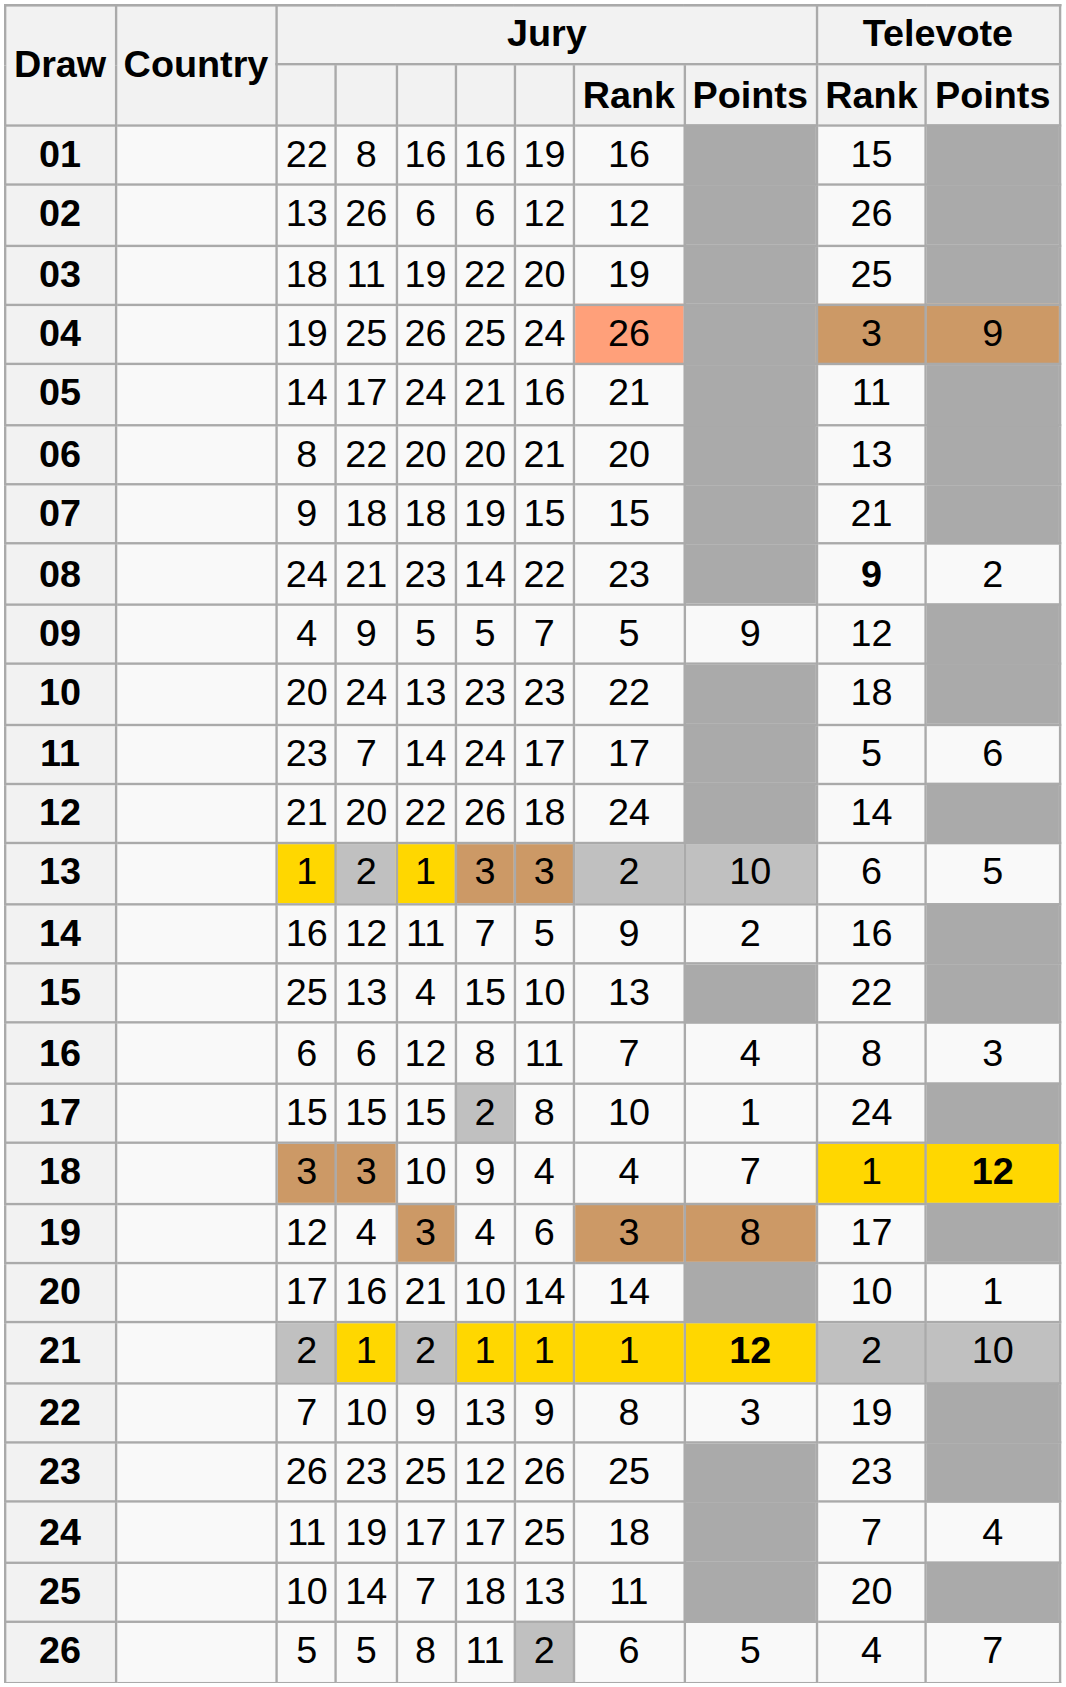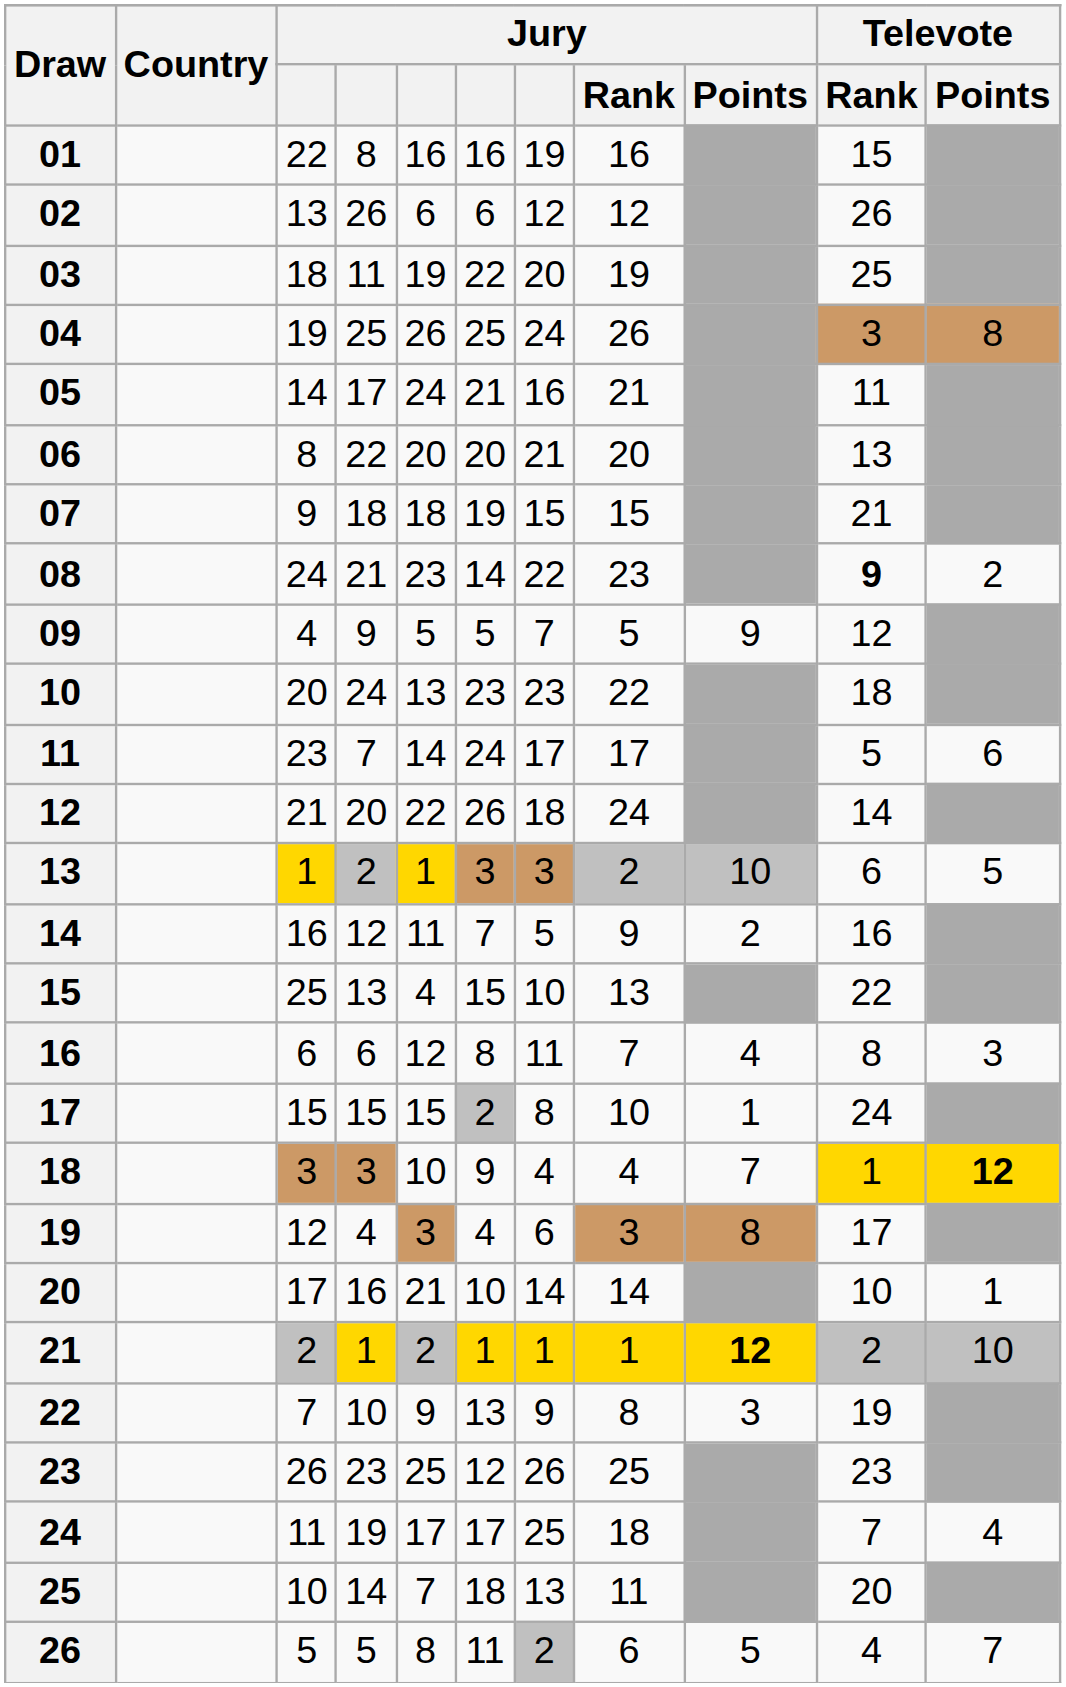 <table class="sortable wikitable collapsible plainrowheaders" style="text-align:center;">
 <tr>
 </tr>
 <tr>
 <th scope="col" rowspan="2">Draw</th>
 <th scope="col" rowspan="2">Country</th>
 <th scope="col" colspan="7">Jury</th>
 <th scope="col" colspan="2">Televote</th>
 </tr>
 <tr>
 <th scope="col"><small></small></th>
 <th scope="col"><small></small></th>
 <th scope="col"><small></small></th>
 <th scope="col"><small></small></th>
 <th scope="col"><small></small></th>
 <th scope="col">Rank</th>
 <th scope="col">Points</th>
 <th scope="col">Rank</th>
 <th scope="col">Points</th>
 </tr>
 <tr>
 <th scope="row" style="text-align:center;">01</th>
 <td style="text-align:left;"></td>
 <td>22</td>
 <td>8</td>
 <td>16</td>
 <td>16</td>
 <td>19</td>
 <td>16</td>
 <td style="background:#AAAAAA;"></td>
 <td>15</td>
 <td style="background:#AAAAAA;"></td>
 </tr>
 <tr>
 <th scope="row" style="text-align:center;">02</th>
 <td style="text-align:left;"></td>
 <td>13</td>
 <td>26</td>
 <td>6</td>
 <td>6</td>
 <td>12</td>
 <td>12</td>
 <td style="background:#AAAAAA;"></td>
 <td>26</td>
 <td style="background:#AAAAAA;"></td>
 </tr>
 <tr>
 <th scope="row" style="text-align:center;">03</th>
 <td style="text-align:left;"></td>
 <td>18</td>
 <td>11</td>
 <td>19</td>
 <td>22</td>
 <td>20</td>
 <td>19</td>
 <td style="background:#AAAAAA;"></td>
 <td>25</td>
 <td style="background:#AAAAAA;"></td>
 </tr>
 <tr>
 <th scope="row" style="text-align:center;">04</th>
 <td style="text-align:left;"></td>
 <td>19</td>
 <td>25</td>
 <td>26</td>
 <td>25</td>
 <td>24</td>
-<td style="background: lightsalmon;">26</td>
+<td>26</td>
 <td style="background:#AAAAAA;"></td>
 <td style="background:#CC9966;">3</td>
-<td style="background:#CC9966;">9</td>
+<td style="background:#CC9966;">8</td>
 </tr>
 <tr>
 <th scope="row" style="text-align:center;">05</th>
 <td style="text-align:left;"></td>
 <td>14</td>
 <td>17</td>
 <td>24</td>
 <td>21</td>
 <td>16</td>
 <td>21</td>
 <td style="background:#AAAAAA;"></td>
 <td>11</td>
 <td style="background:#AAAAAA;"></td>
 </tr>
 <tr>
 <th scope="row" style="text-align:center;">06</th>
 <td style="text-align:left;"></td>
 <td>8</td>
 <td>22</td>
 <td>20</td>
 <td>20</td>
 <td>21</td>
 <td>20</td>
 <td style="background:#AAAAAA;"></td>
 <td>13</td>
 <td style="background:#AAAAAA;"></td>
 </tr>
 <tr>
 <th scope="row" style="text-align:center;">07</th>
 <td style="text-align:left;"></td>
 <td>9</td>
 <td>18</td>
 <td>18</td>
 <td>19</td>
 <td>15</td>
 <td>15</td>
 <td style="background:#AAAAAA;"></td>
 <td>21</td>
 <td style="background:#AAAAAA;"></td>
 </tr>
 <tr>
 <th scope="row" style="text-align:center;">08</th>
 <td style="text-align:left;"></td>
 <td>24</td>
 <td>21</td>
 <td>23</td>
 <td>14</td>
 <td>22</td>
 <td>23</td>
 <td style="background:#AAAAAA;"></td>
 <td><strong>9</strong></td>
 <td>2</td>
 </tr>
 <tr>
 <th scope="row" style="text-align:center;">09</th>
 <td style="text-align:left;"></td>
 <td>4</td>
 <td>9</td>
 <td>5</td>
 <td>5</td>
 <td>7</td>
 <td>5</td>
 <td>9</td>
 <td>12</td>
 <td style="background:#AAAAAA;"></td>
 </tr>
 <tr>
 <th scope="row" style="text-align:center;">10</th>
 <td style="text-align:left;"></td>
 <td>20</td>
 <td>24</td>
 <td>13</td>
 <td>23</td>
 <td>23</td>
 <td>22</td>
 <td style="background:#AAAAAA;"></td>
 <td>18</td>
 <td style="background:#AAAAAA;"></td>
 </tr>
 <tr>
 <th scope="row" style="text-align:center;">11</th>
 <td style="text-align:left;"></td>
 <td>23</td>
 <td>7</td>
 <td>14</td>
 <td>24</td>
 <td>17</td>
 <td>17</td>
 <td style="background:#AAAAAA;"></td>
 <td>5</td>
 <td>6</td>
 </tr>
 <tr>
 <th scope="row" style="text-align:center;">12</th>
 <td style="text-align:left;"></td>
 <td>21</td>
 <td>20</td>
 <td>22</td>
 <td>26</td>
 <td>18</td>
 <td>24</td>
 <td style="background:#AAAAAA;"></td>
 <td>14</td>
 <td style="background:#AAAAAA;"></td>
 </tr>
 <tr>
 <th scope="row" style="text-align:center;">13</th>
 <td style="text-align:left;"></td>
 <td style="background:gold;">1</td>
 <td style="background:silver;">2</td>
 <td style="background:gold;">1</td>
 <td style="background:#CC9966;">3</td>
 <td style="background:#CC9966;">3</td>
 <td style="background:silver;">2</td>
 <td style="background:silver;">10</td>
 <td>6</td>
 <td>5</td>
 </tr>
 <tr>
 <th scope="row" style="text-align:center;">14</th>
 <td style="text-align:left;"></td>
 <td>16</td>
 <td>12</td>
 <td>11</td>
 <td>7</td>
 <td>5</td>
 <td>9</td>
 <td>2</td>
 <td>16</td>
 <td style="background:#AAAAAA;"></td>
 </tr>
 <tr>
 <th scope="row" style="text-align:center;">15</th>
 <td style="text-align:left;"></td>
 <td>25</td>
 <td>13</td>
 <td>4</td>
 <td>15</td>
 <td>10</td>
 <td>13</td>
 <td style="background:#AAAAAA;"></td>
 <td>22</td>
 <td style="background:#AAAAAA;"></td>
 </tr>
 <tr>
 <th scope="row" style="text-align:center;">16</th>
 <td style="text-align:left;"></td>
 <td>6</td>
 <td>6</td>
 <td>12</td>
 <td>8</td>
 <td>11</td>
 <td>7</td>
 <td>4</td>
 <td>8</td>
 <td>3</td>
 </tr>
 <tr>
 <th scope="row" style="text-align:center;">17</th>
 <td style="text-align:left;"></td>
 <td>15</td>
 <td>15</td>
 <td>15</td>
 <td style="background:silver;">2</td>
 <td>8</td>
 <td>10</td>
 <td>1</td>
 <td>24</td>
 <td style="background:#AAAAAA;"></td>
 </tr>
 <tr>
 <th scope="row" style="text-align:center;">18</th>
 <td style="text-align:left;"></td>
 <td style="background:#CC9966;">3</td>
 <td style="background:#CC9966;">3</td>
 <td>10</td>
 <td>9</td>
 <td>4</td>
 <td>4</td>
 <td>7</td>
 <td style="background:gold;">1</td>
 <td style="background:gold;"><strong>12</strong></td>
 </tr>
 <tr>
 <th scope="row" style="text-align:center;">19</th>
 <td style="text-align:left;"></td>
 <td>12</td>
 <td>4</td>
 <td style="background:#CC9966;">3</td>
 <td>4</td>
 <td>6</td>
 <td style="background:#CC9966;">3</td>
 <td style="background:#CC9966;">8</td>
 <td>17</td>
 <td style="background:#AAAAAA;"></td>
 </tr>
 <tr>
 <th scope="row" style="text-align:center;">20</th>
 <td style="text-align:left;"></td>
 <td>17</td>
 <td>16</td>
 <td>21</td>
 <td>10</td>
 <td>14</td>
 <td>14</td>
 <td style="background:#AAAAAA;"></td>
 <td>10</td>
 <td>1</td>
 </tr>
 <tr>
 <th scope="row" style="text-align:center;">21</th>
 <td style="text-align:left;"></td>
 <td style="background:silver;">2</td>
 <td style="background:gold;">1</td>
 <td style="background:silver;">2</td>
 <td style="background:gold;">1</td>
 <td style="background:gold;">1</td>
 <td style="background:gold;">1</td>
 <td style="background:gold;"><strong>12</strong></td>
 <td style="background:silver;">2</td>
 <td style="background:silver;">10</td>
 </tr>
 <tr>
 <th scope="row" style="text-align:center;">22</th>
 <td style="text-align:left;"></td>
 <td>7</td>
 <td>10</td>
 <td>9</td>
 <td>13</td>
 <td>9</td>
 <td>8</td>
 <td>3</td>
 <td>19</td>
 <td style="background:#AAAAAA;"></td>
 </tr>
 <tr>
 <th scope="row" style="text-align:center;">23</th>
 <td style="text-align:left;"></td>
 <td>26</td>
 <td>23</td>
 <td>25</td>
 <td>12</td>
 <td>26</td>
 <td>25</td>
 <td style="background:#AAAAAA;"></td>
 <td>23</td>
 <td style="background:#AAAAAA;"></td>
 </tr>
 <tr>
 <th scope="row" style="text-align:center;">24</th>
 <td style="text-align:left;"></td>
 <td>11</td>
 <td>19</td>
 <td>17</td>
 <td>17</td>
 <td>25</td>
 <td>18</td>
 <td style="background:#AAAAAA;"></td>
 <td>7</td>
 <td>4</td>
 </tr>
 <tr>
 <th scope="row" style="text-align:center;">25</th>
 <td style="text-align:left;"></td>
 <td>10</td>
 <td>14</td>
 <td>7</td>
 <td>18</td>
 <td>13</td>
 <td>11</td>
 <td style="background:#AAAAAA;"></td>
 <td>20</td>
 <td style="background:#AAAAAA;"></td>
 </tr>
 <tr>
 <th scope="row" style="text-align:center;">26</th>
 <td style="text-align:left;"></td>
 <td>5</td>
 <td>5</td>
 <td>8</td>
 <td>11</td>
 <td style="background:silver;">2</td>
 <td>6</td>
 <td>5</td>
 <td>4</td>
 <td>7</td>
 </tr>
 </table>
